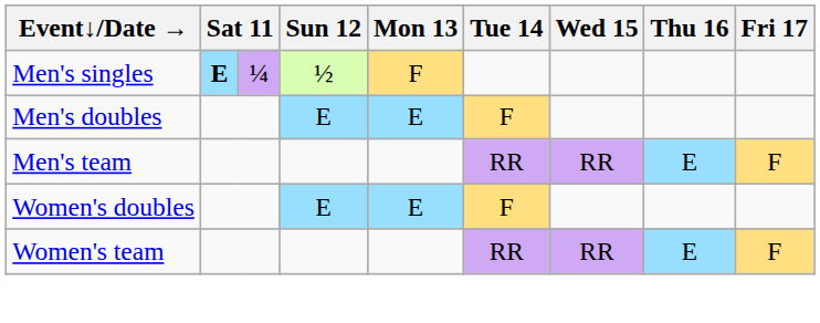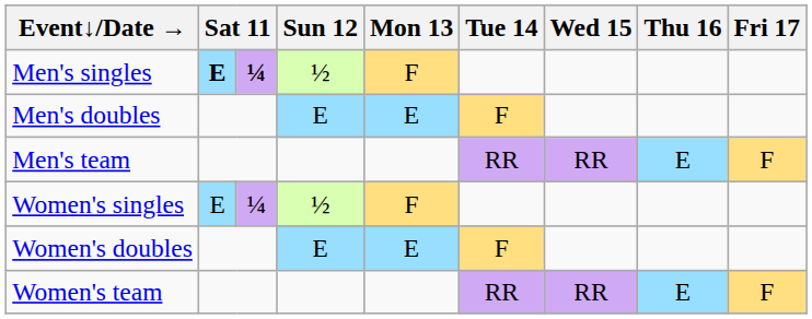 <table class="wikitable" style="margin:0.5em auto; font-size:90%; line-height:1.25em;">
 <tr style="text-align:center;">
 <th>Event↓/Date →</th>
 <th colspan="2">Sat 11</th>
 <th>Sun 12</th>
 <th>Mon 13</th>
 <th>Tue 14</th>
 <th>Wed 15</th>
 <th>Thu 16</th>
 <th>Fri 17</th>
 </tr>
 <tr style="text-align:center;">
 <td style="text-align:left;"><a href='#'>Men's singles</a></td>
 <td style="background-color:#97DEFF;"><strong>E</strong></td>
-<td style="background-color:#D0A9F5;">¼</td>
+<td style="background-color:#D0A9F5;"><strong>¼</strong></td>
 <td style="background-color:#D9FFB2;">½</td>
 <td style="background-color:#FFDF80;">F</td>
 <td></td>
 <td></td>
 <td></td>
 <td></td>
 </tr>
 <tr style="text-align:center;">
 <td style="text-align:left;"><a href='#'>Men's doubles</a></td>
 <td colspan="2"></td>
 <td style="background-color:#97DEFF;">E</td>
 <td style="background-color:#97DEFF;">E</td>
 <td style="background-color:#FFDF80;">F</td>
 <td></td>
 <td></td>
 <td></td>
 </tr>
 <tr style="text-align:center;">
 <td style="text-align:left;"><a href='#'>Men's team</a></td>
 <td colspan="2"></td>
 <td></td>
 <td></td>
 <td style="background-color:#D0A9F5;">RR</td>
 <td style="background-color:#D0A9F5;">RR</td>
 <td style="background-color:#97DEFF;">E</td>
 <td style="background-color:#FFDF80;">F</td>
 </tr>
 <tr style="text-align:center;">
+<td style="text-align:left;"><a href='#'>Women's singles</a></td>
+<td style="background-color:#97DEFF;">E</td>
+<td style="background-color:#D0A9F5;">¼</td>
+<td style="background-color:#D9FFB2;">½</td>
+<td style="background-color:#FFDF80;">F</td>
+<td></td>
+<td></td>
+<td></td>
+<td></td>
+</tr>
+<tr style="text-align:center;">
 <td style="text-align:left;"><a href='#'>Women's doubles</a></td>
 <td colspan="2"></td>
 <td style="background-color:#97DEFF;">E</td>
 <td style="background-color:#97DEFF;">E</td>
 <td style="background-color:#FFDF80;">F</td>
 <td></td>
 <td></td>
 <td></td>
 </tr>
 <tr style="text-align:center;">
 <td style="text-align:left;"><a href='#'>Women's team</a></td>
 <td colspan="2"></td>
 <td></td>
 <td></td>
 <td style="background-color:#D0A9F5;">RR</td>
 <td style="background-color:#D0A9F5;">RR</td>
 <td style="background-color:#97DEFF;">E</td>
 <td style="background-color:#FFDF80;">F</td>
 </tr>
 </table>
